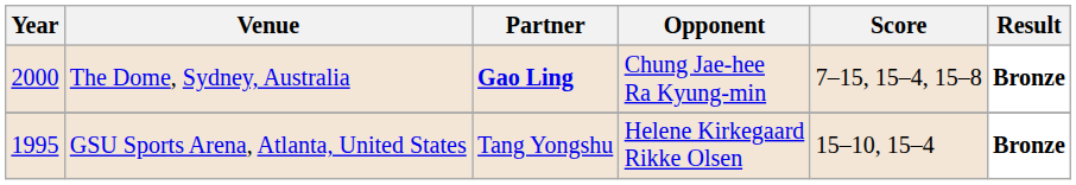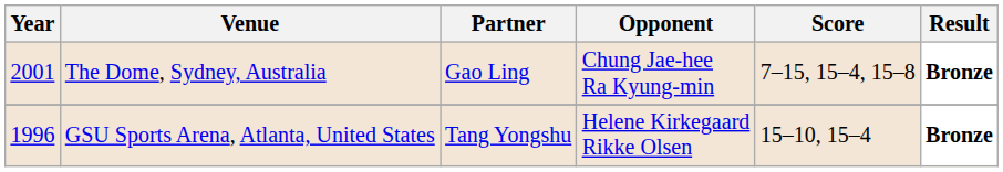 <table class="sortable wikitable" style="font-size: 90%;">
 <tr>
 <th>Year</th>
 <th>Venue</th>
 <th>Partner</th>
 <th>Opponent</th>
 <th>Score</th>
 <th>Result</th>
 </tr>
 <tr style="background:#F3E6D7">
-<td align="center"><a href='#'>2000</a></td>
+<td align="center"><a href='#'>2001</a></td>
 <td align="left"><a href='#'>The Dome</a>, <a href='#'>Sydney, Australia</a></td>
-<td align="left"><strong> <a href='#'>Gao Ling</a></strong></td>
+<td align="left"> <a href='#'>Gao Ling</a></td>
 <td align="left"> <a href='#'>Chung Jae-hee</a> <br>  <a href='#'>Ra Kyung-min</a></td>
 <td align="left">7–15, 15–4, 15–8</td>
 <td style="text-align:left; background:white"> <strong>Bronze</strong></td>
 </tr>
 <tr>
 </tr>
 <tr style="background:#F3E6D7">
-<td align="center"><a href='#'>1995</a></td>
+<td align="center"><a href='#'>1996</a></td>
 <td align="left"><a href='#'>GSU Sports Arena</a>, <a href='#'>Atlanta, United States</a></td>
 <td align="left"> <a href='#'>Tang Yongshu</a></td>
 <td align="left"> <a href='#'>Helene Kirkegaard</a> <br>  <a href='#'>Rikke Olsen</a></td>
 <td align="left">15–10, 15–4</td>
 <td style="text-align:left; background:white"> <strong>Bronze</strong></td>
 </tr>
 </table>
